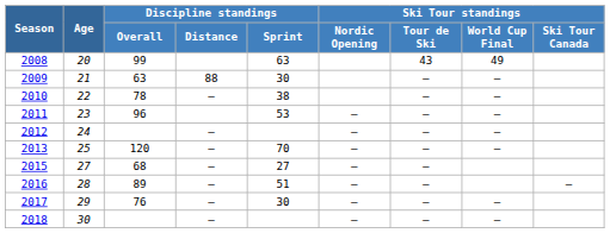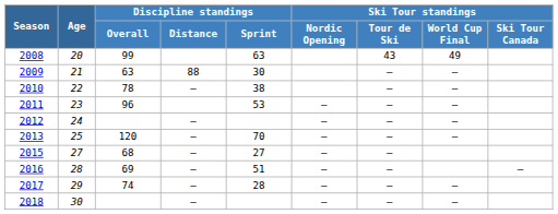 <table class="wikitable" style="font-size:95%; text-align:center; border:grey solid 1px; border-collapse:collapse; background:#ffffff;">
 <tr>
 <th style="background-color:#369; color:white; width:60px;" rowspan="2"> Season </th>
 <th style="background-color:#369; color:white; width:40px;" rowspan="2"> Age </th>
 <th style="background-color:#4180be; color:white;" colspan="3">Discipline standings</th>
 <th style="background-color:#4180be; color:white;" colspan="4">Ski Tour standings</th>
 </tr>
 <tr>
 <th style="background-color:#4180be; color:white; width:75px;">Overall</th>
 <th style="background-color:#4180be; color:white; width:75px;">Distance</th>
 <th style="background-color:#4180be; color:white; width:75px;">Sprint</th>
 <th style="background-color:#4180be; color:white; width:75px;">Nordic<br>Opening</th>
 <th style="background-color:#4180be; color:white; width:75px;">Tour de<br>Ski</th>
 <th style="background-color:#4180be; color:white; width:75px;">World Cup<br>Final</th>
 <th style="background-color:#4180be; color:white; width:75px;">Ski Tour<br>Canada</th>
 </tr>
 <tr>
 <td><a href='#'>2008</a></td>
 <td><em>20</em></td>
 <td>99</td>
 <td></td>
 <td>63</td>
 <td></td>
 <td>43</td>
 <td>49</td>
 <td></td>
 </tr>
 <tr>
 <td><a href='#'>2009</a></td>
 <td><em>21</em></td>
 <td>63</td>
 <td>88</td>
 <td>30</td>
 <td></td>
 <td>—</td>
 <td>—</td>
 <td></td>
 </tr>
 <tr>
 <td><a href='#'>2010</a></td>
 <td><em>22</em></td>
 <td>78</td>
 <td>—</td>
 <td>38</td>
 <td></td>
 <td>—</td>
 <td>—</td>
 <td></td>
 </tr>
 <tr>
 <td><a href='#'>2011</a></td>
 <td><em>23</em></td>
 <td>96</td>
 <td></td>
 <td>53</td>
 <td>—</td>
 <td>—</td>
 <td>—</td>
 <td></td>
 </tr>
 <tr>
 <td><a href='#'>2012</a></td>
 <td><em>24</em></td>
 <td></td>
 <td>—</td>
 <td></td>
 <td>—</td>
 <td>—</td>
 <td>—</td>
 <td></td>
 </tr>
 <tr>
 <td><a href='#'>2013</a></td>
 <td><em>25</em></td>
 <td>120</td>
 <td>—</td>
 <td>70</td>
 <td>—</td>
 <td>—</td>
 <td>—</td>
 <td></td>
 </tr>
 <tr>
 <td><a href='#'>2015</a></td>
 <td><em>27</em></td>
 <td>68</td>
 <td>—</td>
 <td>27</td>
 <td>—</td>
 <td>—</td>
 <td></td>
 <td></td>
 </tr>
 <tr>
 <td><a href='#'>2016</a></td>
 <td><em>28</em></td>
-<td>89</td>
+<td>69</td>
 <td>—</td>
 <td>51</td>
 <td>—</td>
 <td>—</td>
 <td></td>
 <td>—</td>
 </tr>
 <tr>
 <td><a href='#'>2017</a></td>
 <td><em>29</em></td>
-<td>76</td>
+<td>74</td>
 <td>—</td>
-<td>30</td>
+<td>28</td>
 <td>—</td>
 <td>—</td>
 <td>—</td>
 <td></td>
 </tr>
 <tr>
 <td><a href='#'>2018</a></td>
 <td><em>30</em></td>
 <td></td>
 <td>—</td>
 <td></td>
 <td>—</td>
 <td>—</td>
 <td>—</td>
 <td></td>
 </tr>
 </table>
